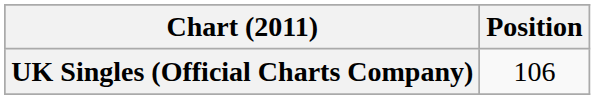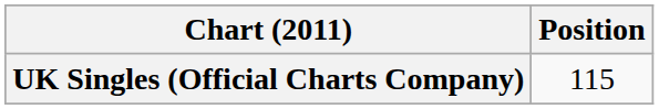 <table class="wikitable sortable plainrowheaders" style="text-align:center">
 <tr>
 <th scope="col">Chart (2011)</th>
 <th scope="col">Position</th>
 </tr>
 <tr>
 <th scope="row">UK Singles (Official Charts Company)</th>
-<td>106</td>
+<td>115</td>
 </tr>
 </table>
